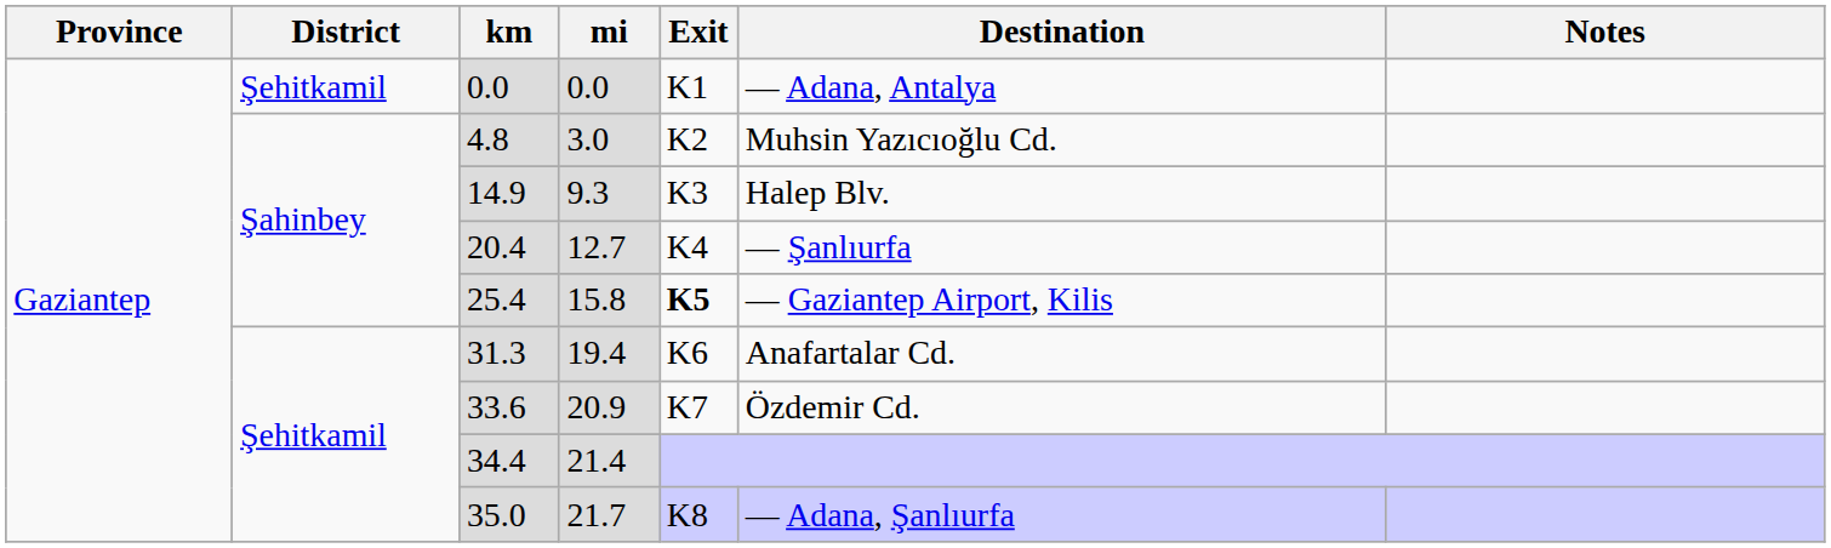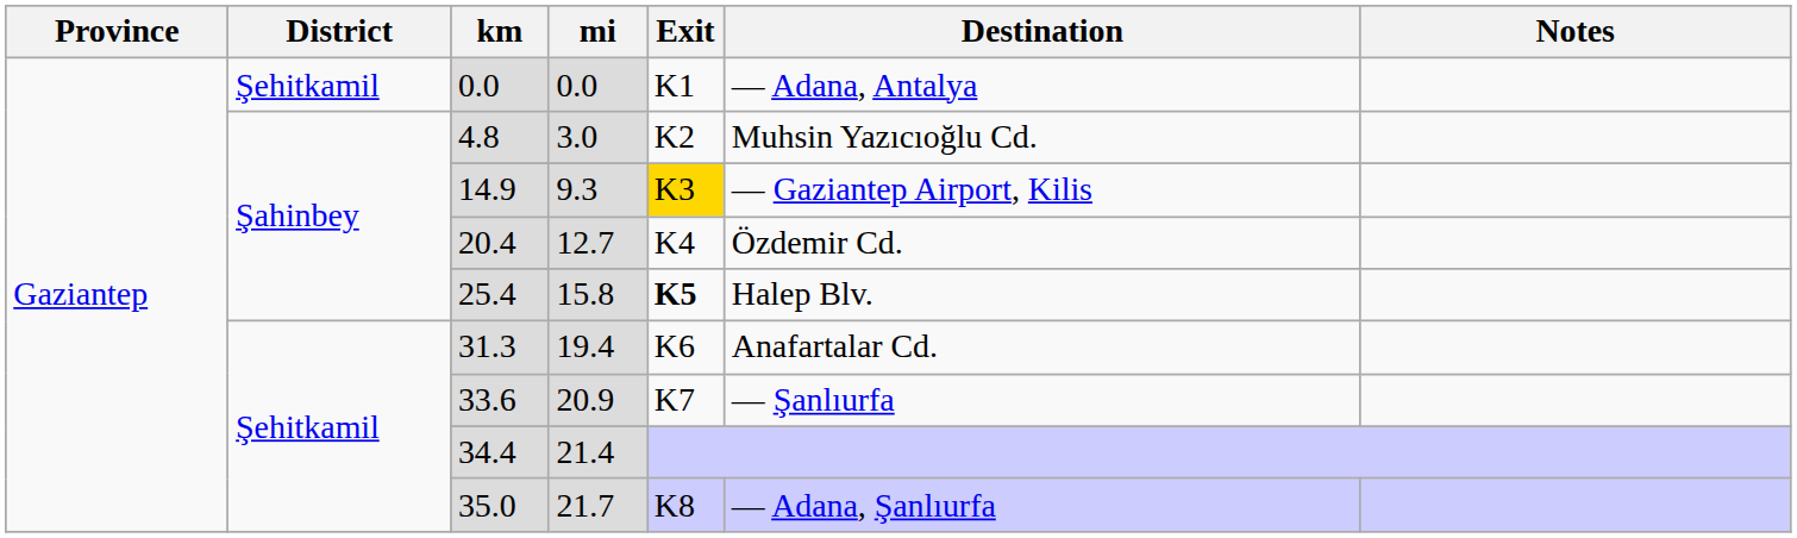 <table class="wikitable">
 <tr>
 <th width=100>Province</th>
 <th width=100>District</th>
 <th width=40>km</th>
 <th width=40>mi</th>
 <th width=30>Exit</th>
 <th width=300>Destination</th>
 <th width=200>Notes</th>
 </tr>
 <tr>
 <td rowspan="9"><a href='#'>Gaziantep</a></td>
 <td><a href='#'>Şehitkamil</a></td>
 <td style='background: #dcdcdc'>0.0</td>
 <td style='background: #dcdcdc'>0.0</td>
 <td>K1</td>
 <td> — <a href='#'>Adana</a>, <a href='#'>Antalya</a></td>
 <td></td>
 </tr>
 <tr>
 <td rowspan="4"><a href='#'>Şahinbey</a></td>
 <td style='background: #dcdcdc'>4.8</td>
 <td style='background: #dcdcdc'>3.0</td>
 <td>K2</td>
 <td>Muhsin Yazıcıoğlu Cd.</td>
 <td></td>
 </tr>
 <tr>
 <td style='background: #dcdcdc'>14.9</td>
 <td style='background: #dcdcdc'>9.3</td>
-<td>K3</td>
-<td>Halep Blv.</td>
+<td style="background: gold;">K3</td>
+<td> — <a href='#'>Gaziantep Airport</a>, <a href='#'>Kilis</a></td>
 <td></td>
 </tr>
 <tr>
 <td style='background: #dcdcdc'>20.4</td>
 <td style='background: #dcdcdc'>12.7</td>
 <td>K4</td>
-<td> — <a href='#'>Şanlıurfa</a></td>
+<td>Özdemir Cd.</td>
 <td></td>
 </tr>
 <tr>
 <td style='background: #dcdcdc'>25.4</td>
 <td style='background: #dcdcdc'>15.8</td>
 <td><strong>K5</strong></td>
-<td> — <a href='#'>Gaziantep Airport</a>, <a href='#'>Kilis</a></td>
+<td>Halep Blv.</td>
 <td></td>
 </tr>
 <tr>
 <td rowspan="4"><a href='#'>Şehitkamil</a></td>
 <td style='background: #dcdcdc'>31.3</td>
 <td style='background: #dcdcdc'>19.4</td>
 <td>K6</td>
 <td>Anafartalar Cd.</td>
 <td></td>
 </tr>
 <tr>
 <td style='background: #dcdcdc'>33.6</td>
 <td style='background: #dcdcdc'>20.9</td>
 <td>K7</td>
-<td>Özdemir Cd.</td>
+<td> — <a href='#'>Şanlıurfa</a></td>
 <td></td>
 </tr>
 <tr>
 <td style='background: #dcdcdc'>34.4</td>
 <td style='background: #dcdcdc'>21.4</td>
 <td colspan="3" style='background: #ccccff'></td>
 </tr>
 <tr>
 <td style='background: #dcdcdc'>35.0</td>
 <td style='background: #dcdcdc'>21.7</td>
 <td style='background: #ccccff'>K8</td>
 <td style='background: #ccccff'> — <a href='#'>Adana</a>, <a href='#'>Şanlıurfa</a></td>
 <td style='background: #ccccff'></td>
 </tr>
 </table>
